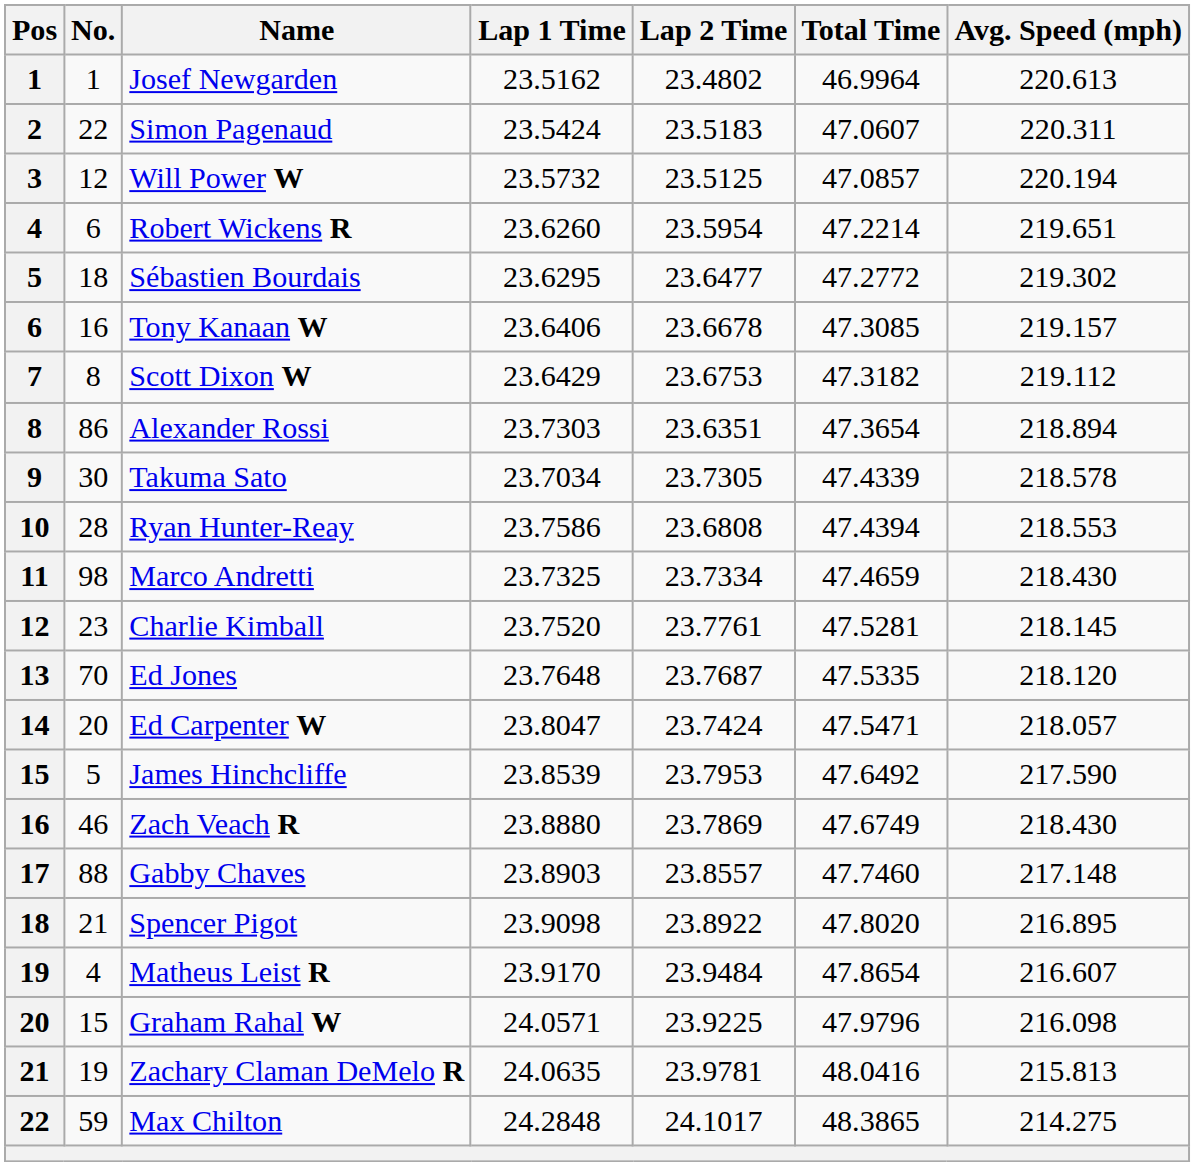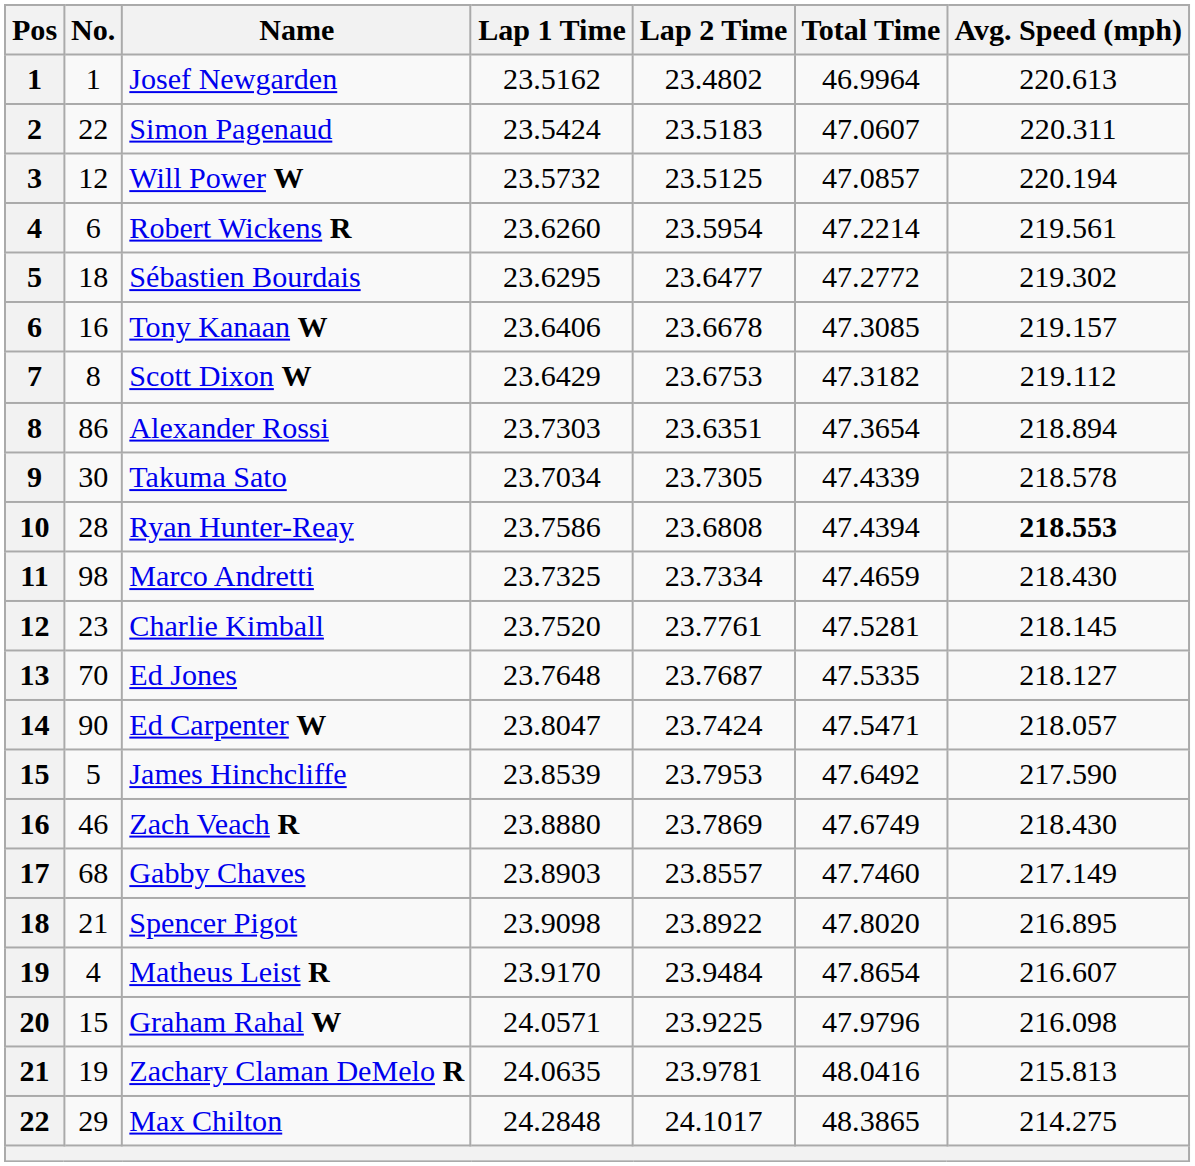 <table class="wikitable sortable" style="text-align:center; font-size: 95%;">
 <tr>
 <th>Pos</th>
 <th>No.</th>
 <th>Name</th>
 <th>Lap 1 Time</th>
 <th>Lap 2 Time</th>
 <th>Total Time</th>
 <th>Avg. Speed (mph)</th>
 </tr>
 <tr>
 <th scope="row">1</th>
 <td>1</td>
 <td align="left"> <a href='#'>Josef Newgarden</a></td>
 <td>23.5162</td>
 <td>23.4802</td>
 <td>46.9964</td>
 <td>220.613</td>
 </tr>
 <tr>
 <th scope="row">2</th>
 <td>22</td>
 <td align="left"> <a href='#'>Simon Pagenaud</a></td>
 <td>23.5424</td>
 <td>23.5183</td>
 <td>47.0607</td>
 <td>220.311</td>
 </tr>
 <tr>
 <th scope="row">3</th>
 <td>12</td>
 <td align="left"> <a href='#'>Will Power</a> <strong><span>W</span></strong></td>
 <td>23.5732</td>
 <td>23.5125</td>
 <td>47.0857</td>
 <td>220.194</td>
 </tr>
 <tr>
 <th scope="row">4</th>
 <td>6</td>
 <td align="left"> <a href='#'>Robert Wickens</a> <strong><span>R</span></strong></td>
 <td>23.6260</td>
 <td>23.5954</td>
 <td>47.2214</td>
-<td>219.651</td>
+<td>219.561</td>
 </tr>
 <tr>
 <th scope="row">5</th>
 <td>18</td>
 <td align="left"> <a href='#'>Sébastien Bourdais</a></td>
 <td>23.6295</td>
 <td>23.6477</td>
 <td>47.2772</td>
 <td>219.302</td>
 </tr>
 <tr>
 <th scope="row">6</th>
 <td>16</td>
 <td align="left"> <a href='#'>Tony Kanaan</a> <strong><span>W</span></strong></td>
 <td>23.6406</td>
 <td>23.6678</td>
 <td>47.3085</td>
 <td>219.157</td>
 </tr>
 <tr>
 <th scope="row">7</th>
 <td>8</td>
 <td align="left"> <a href='#'>Scott Dixon</a> <strong><span>W</span></strong></td>
 <td>23.6429</td>
 <td>23.6753</td>
 <td>47.3182</td>
 <td>219.112</td>
 </tr>
 <tr>
 <th scope="row">8</th>
 <td>86</td>
 <td align="left"> <a href='#'>Alexander Rossi</a></td>
 <td>23.7303</td>
 <td>23.6351</td>
 <td>47.3654</td>
 <td>218.894</td>
 </tr>
 <tr>
 <th scope="row">9</th>
 <td>30</td>
 <td align="left"> <a href='#'>Takuma Sato</a></td>
 <td>23.7034</td>
 <td>23.7305</td>
 <td>47.4339</td>
 <td>218.578</td>
 </tr>
 <tr>
 <th scope="row">10</th>
 <td>28</td>
 <td align="left"> <a href='#'>Ryan Hunter-Reay</a></td>
 <td>23.7586</td>
 <td>23.6808</td>
 <td>47.4394</td>
-<td>218.553</td>
+<td><strong>218.553</strong></td>
 </tr>
 <tr>
 <th scope="row">11</th>
 <td>98</td>
 <td align="left"> <a href='#'>Marco Andretti</a></td>
 <td>23.7325</td>
 <td>23.7334</td>
 <td>47.4659</td>
 <td>218.430</td>
 </tr>
 <tr>
 <th scope="row">12</th>
 <td>23</td>
 <td align="left"> <a href='#'>Charlie Kimball</a></td>
 <td>23.7520</td>
 <td>23.7761</td>
 <td>47.5281</td>
 <td>218.145</td>
 </tr>
 <tr>
 <th scope="row">13</th>
 <td>70</td>
 <td align="left"> <a href='#'>Ed Jones</a></td>
 <td>23.7648</td>
 <td>23.7687</td>
 <td>47.5335</td>
-<td>218.120</td>
+<td>218.127</td>
 </tr>
 <tr>
 <th scope="row">14</th>
-<td>20</td>
+<td>90</td>
 <td align="left"> <a href='#'>Ed Carpenter</a> <strong><span>W</span></strong></td>
 <td>23.8047</td>
 <td>23.7424</td>
 <td>47.5471</td>
 <td>218.057</td>
 </tr>
 <tr>
 <th scope="row">15</th>
 <td>5</td>
 <td align="left"> <a href='#'>James Hinchcliffe</a></td>
 <td>23.8539</td>
 <td>23.7953</td>
 <td>47.6492</td>
 <td>217.590</td>
 </tr>
 <tr>
 <th scope="row">16</th>
 <td>46</td>
 <td align="left"> <a href='#'>Zach Veach</a> <strong><span>R</span></strong></td>
 <td>23.8880</td>
 <td>23.7869</td>
 <td>47.6749</td>
 <td>218.430</td>
 </tr>
 <tr>
 <th scope="row">17</th>
-<td>88</td>
+<td>68</td>
 <td align="left"> <a href='#'>Gabby Chaves</a></td>
 <td>23.8903</td>
 <td>23.8557</td>
 <td>47.7460</td>
-<td>217.148</td>
+<td>217.149</td>
 </tr>
 <tr>
 <th scope="row">18</th>
 <td>21</td>
 <td align="left"> <a href='#'>Spencer Pigot</a></td>
 <td>23.9098</td>
 <td>23.8922</td>
 <td>47.8020</td>
 <td>216.895</td>
 </tr>
 <tr>
 <th scope="row">19</th>
 <td>4</td>
 <td align="left"> <a href='#'>Matheus Leist</a> <strong><span>R</span></strong></td>
 <td>23.9170</td>
 <td>23.9484</td>
 <td>47.8654</td>
 <td>216.607</td>
 </tr>
 <tr>
 <th>20</th>
 <td>15</td>
 <td align="left"> <a href='#'>Graham Rahal</a> <strong><span>W</span></strong></td>
 <td>24.0571</td>
 <td>23.9225</td>
 <td>47.9796</td>
 <td>216.098</td>
 </tr>
 <tr>
 <th scope="row">21</th>
 <td>19</td>
 <td align="left"> <a href='#'>Zachary Claman DeMelo</a> <strong><span>R</span></strong></td>
 <td>24.0635</td>
 <td>23.9781</td>
 <td>48.0416</td>
 <td>215.813</td>
 </tr>
 <tr>
 <th scope="row">22</th>
-<td>59</td>
+<td>29</td>
 <td align="left"> <a href='#'>Max Chilton</a></td>
 <td>24.2848</td>
 <td>24.1017</td>
 <td>48.3865</td>
 <td>214.275</td>
 </tr>
 <tr>
 <th colspan=11></th>
 </tr>
 </table>
